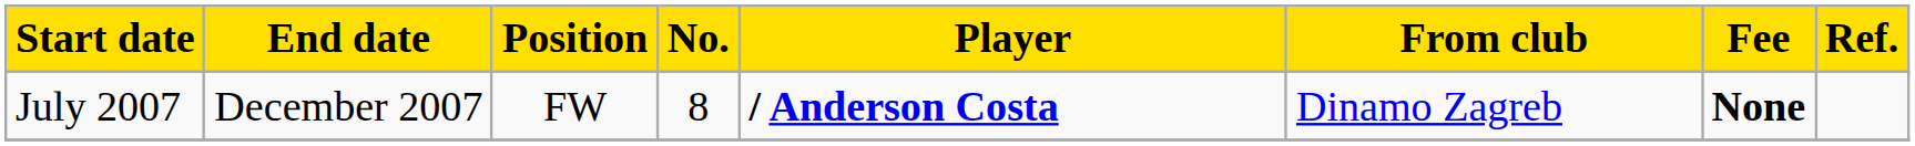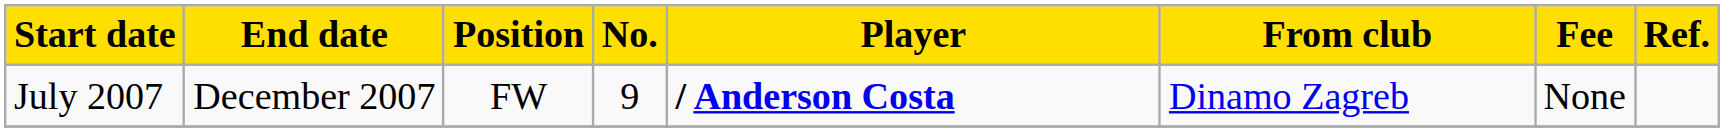 <table class="wikitable sortable">
 <tr>
 <th style="background:#FFDF00; color:black;"><strong>Start date</strong></th>
 <th style="background:#FFDF00; color:black;"><strong>End date</strong></th>
 <th style="background:#FFDF00; color:black;"><strong>Position</strong></th>
 <th style="background:#FFDF00; color:black;"><strong>No.</strong></th>
 <th style="background:#FFDF00; color:black;"; width=200><strong>Player</strong></th>
 <th style="background:#FFDF00; color:black;"; width=150><strong>From club</strong></th>
 <th style="background:#FFDF00; color:black;"><strong>Fee</strong></th>
 <th style="background:#FFDF00; color:black;"><strong>Ref.</strong></th>
 </tr>
 <tr>
 <td>July 2007</td>
 <td>December 2007</td>
 <td style="text-align:center;">FW</td>
-<td style="text-align:center;">8</td>
+<td style="text-align:center;">9</td>
 <td style="text-align:left;"><strong> /  <a href='#'>Anderson Costa</a></strong></td>
 <td style="text-align:left;"> <a href='#'>Dinamo Zagreb</a></td>
-<td><strong>None</strong></td>
+<td>None</td>
 <td></td>
 </tr>
 <tr>
 </tr>
 </table>
